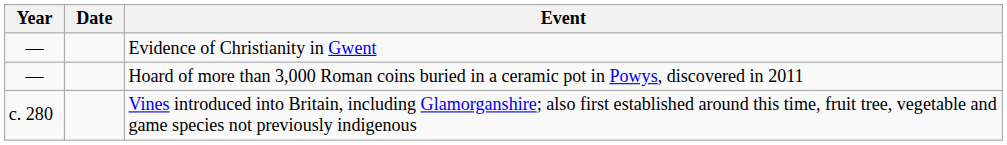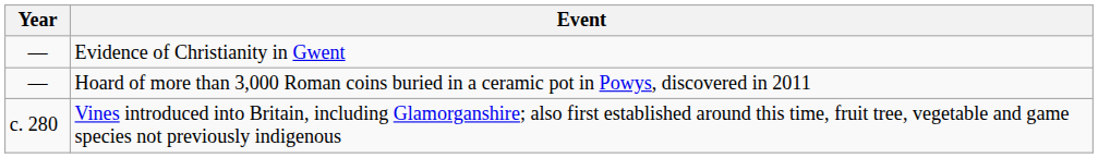 <table class="wikitable" width="100%">
 <tr>
 <th style="width:6%">Year</th>
-<th style="width:6%">Date</th>
 <th>Event</th>
 </tr>
 <tr>
 <td style="text-align:center;">—</td>
-<td></td>
 <td>Evidence of Christianity in <a href='#'>Gwent</a></td>
 </tr>
 <tr>
 <td style="text-align:center;">—</td>
-<td></td>
 <td>Hoard of more than 3,000 Roman coins buried in a ceramic pot in <a href='#'>Powys</a>, discovered in 2011</td>
 </tr>
 <tr>
 <td>c. 280</td>
-<td></td>
 <td><a href='#'>Vines</a> introduced into Britain, including <a href='#'>Glamorganshire</a>; also first established around this time, fruit tree, vegetable and game species not previously indigenous</td>
 </tr>
 </table>
